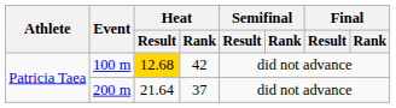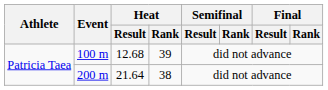 <table class="wikitable" style="font-size:90%">
 <tr>
 <th rowspan=2>Athlete</th>
 <th rowspan=2>Event</th>
 <th colspan=2>Heat</th>
 <th colspan=2>Semifinal</th>
 <th colspan=2>Final</th>
 </tr>
 <tr style="font-size:95%">
 <th>Result</th>
 <th>Rank</th>
 <th>Result</th>
 <th>Rank</th>
 <th>Result</th>
 <th>Rank</th>
 </tr>
 <tr align=center>
 <td align=left rowspan=2><a href='#'>Patricia Taea</a></td>
 <td align=left><a href='#'>100 m</a></td>
-<td style="background: gold;">12.68</td>
-<td>42</td>
+<td>12.68</td>
+<td>39</td>
 <td colspan=4>did not advance</td>
 </tr>
 <tr align=center>
 <td align=left><a href='#'>200 m</a></td>
 <td>21.64</td>
-<td>37</td>
+<td>38</td>
 <td colspan=4>did not advance</td>
 </tr>
 </table>
